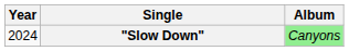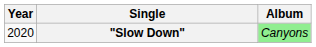 <table class="wikitable plainrowheaders" style="text-align:center;">
 <tr>
 <th>Year</th>
 <th style="width:18em;">Single</th>
 <th>Album</th>
 </tr>
 <tr>
-<td>2024</td>
+<td>2020</td>
 <th scope="row">"Slow Down"</th>
 <td align="left" style="background: lightgreen;"><em>Canyons</em></td>
 </tr>
 </table>
